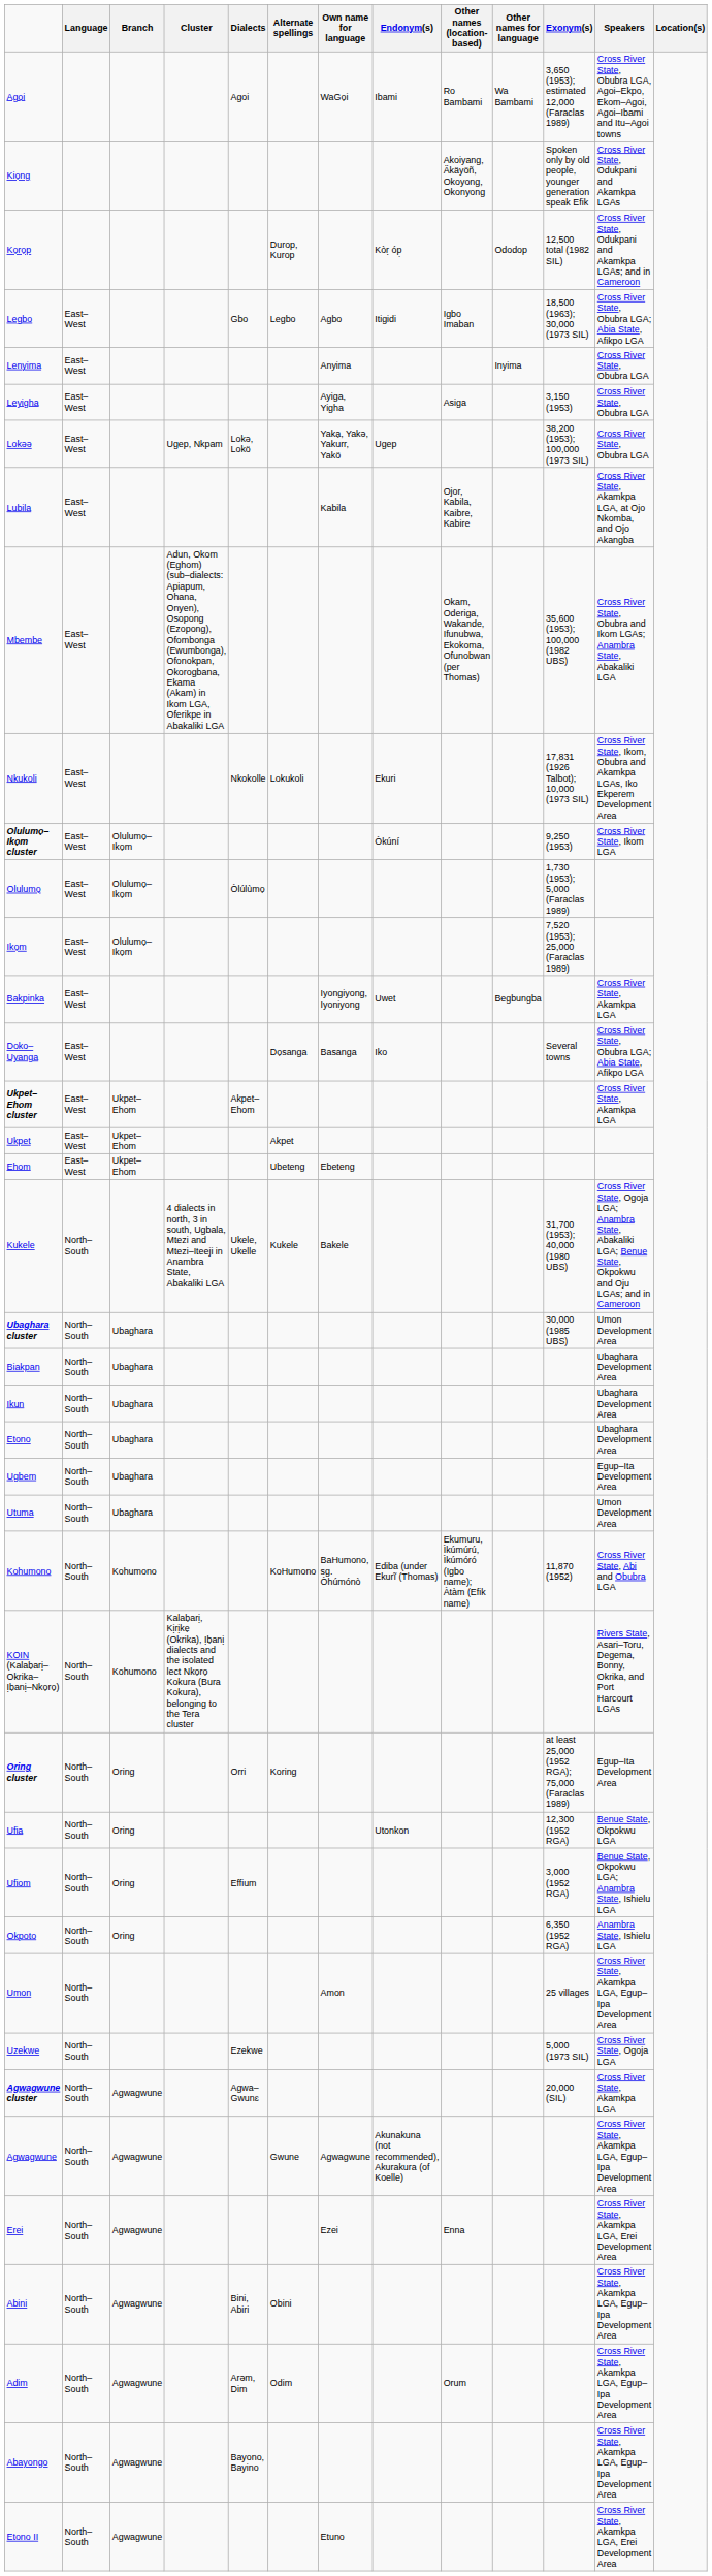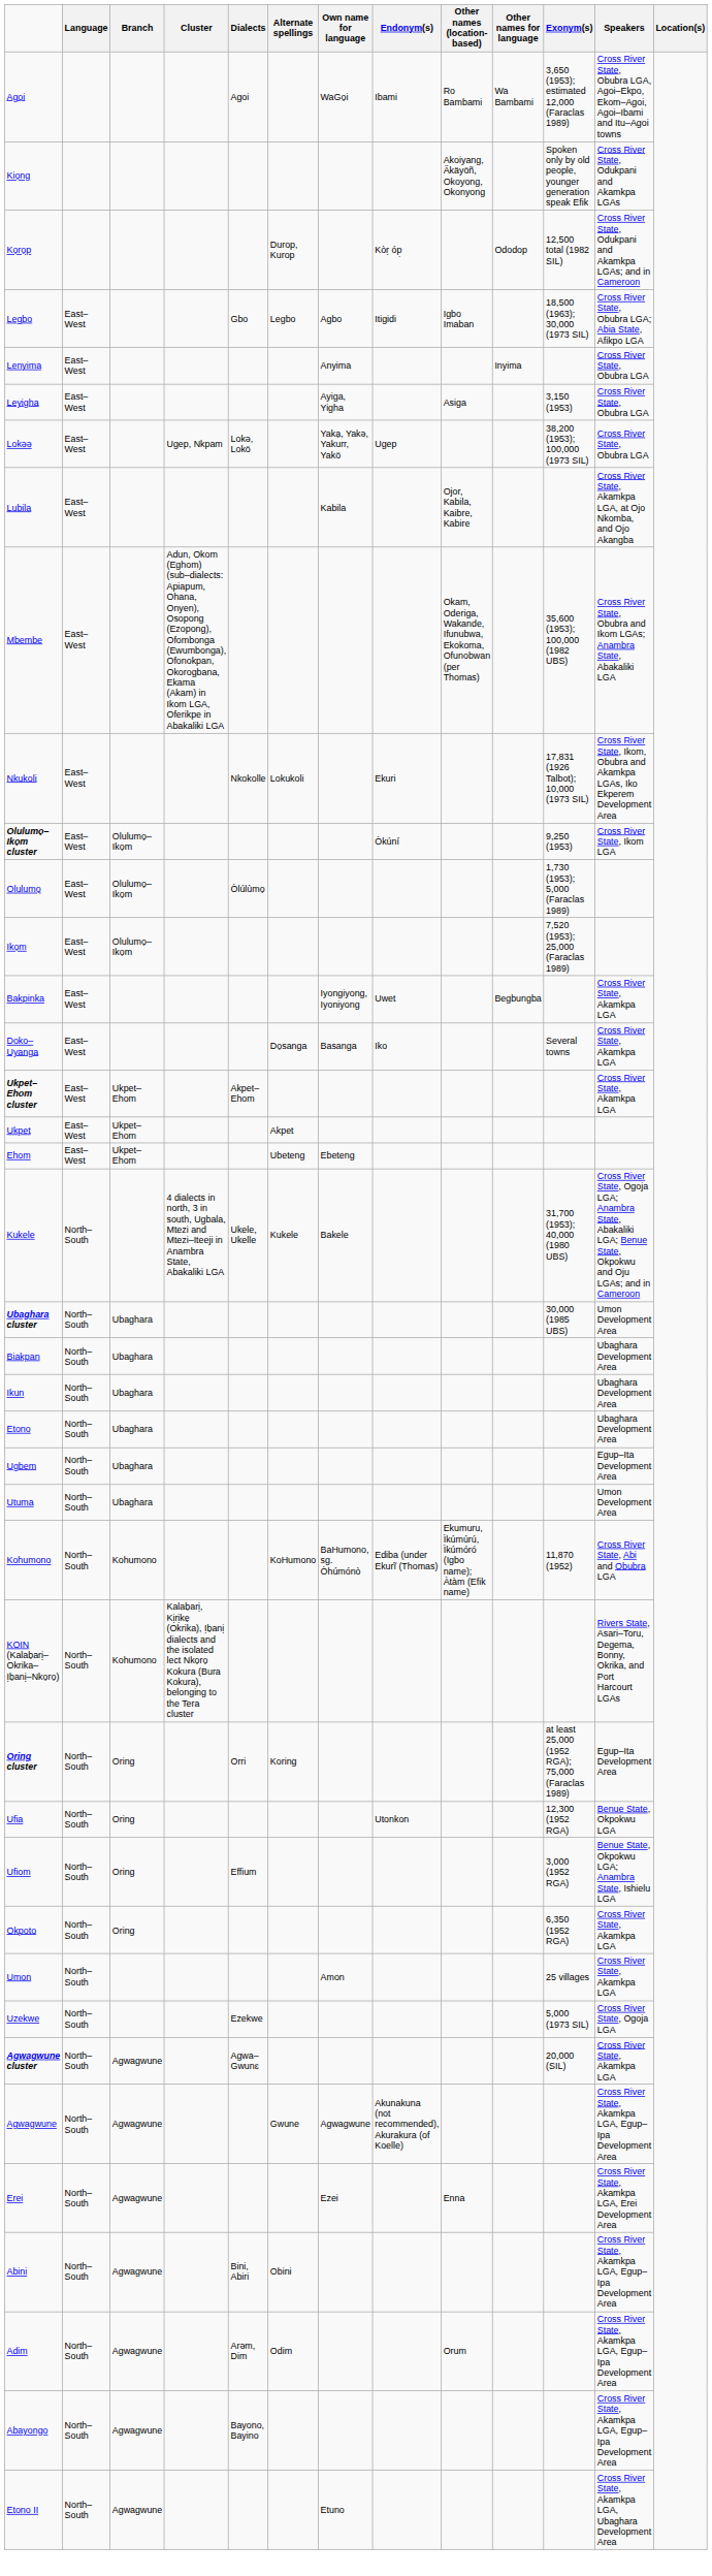 <table class="wikitable sortable"  style="font-size: 75%">
 <tr>
 <td></td>
 <th>Language</th>
 <th>Branch</th>
 <th>Cluster</th>
 <th>Dialects</th>
 <th>Alternate spellings</th>
 <th>Own name for language</th>
 <th><a href='#'>Endonym</a>(s)</th>
 <th>Other names (location-based)</th>
 <th>Other names for language</th>
 <th><a href='#'>Exonym</a>(s)</th>
 <th>Speakers</th>
 <th>Location(s)</th>
 </tr>
 <tr>
 <td><a href='#'>Agọi</a></td>
 <td></td>
 <td></td>
 <td></td>
 <td>Agoi</td>
 <td></td>
 <td>WaGọi</td>
 <td>Ibami</td>
 <td>Ro Bambami</td>
 <td>Wa Bambami</td>
 <td>3,650 (1953); estimated 12,000 (Faraclas 1989)</td>
 <td><a href='#'>Cross River State</a>, Obubra LGA, Agoi–Ekpo, Ekom–Agoi, Agoi–Ibami and Itu–Agoi towns</td>
 </tr>
 <tr>
 <td><a href='#'>Kiọng</a></td>
 <td></td>
 <td></td>
 <td></td>
 <td></td>
 <td></td>
 <td></td>
 <td></td>
 <td>Akoiyang, Äkäyöñ, Okoyong, Okonyong</td>
 <td></td>
 <td>Spoken only by old people, younger generation speak Efik</td>
 <td><a href='#'>Cross River State</a>, Odukpani and Akamkpa LGAs</td>
 </tr>
 <tr>
 <td><a href='#'>Kọrọp</a></td>
 <td></td>
 <td></td>
 <td></td>
 <td></td>
 <td>Durop, Kurop</td>
 <td></td>
 <td>Kòṛ óp̣</td>
 <td></td>
 <td>Ododop</td>
 <td>12,500 total (1982 SIL)</td>
 <td><a href='#'>Cross River State</a>, Odukpani and Akamkpa LGAs; and in <a href='#'>Cameroon</a></td>
 </tr>
 <tr>
 <td><a href='#'>Legbo</a></td>
 <td>East–West</td>
 <td></td>
 <td></td>
 <td>Gbo</td>
 <td>Legbo</td>
 <td>Agbo</td>
 <td>Itigidi</td>
 <td>Igbo Imaban</td>
 <td></td>
 <td>18,500 (1963); 30,000 (1973 SIL)</td>
 <td><a href='#'>Cross River State</a>, Obubra LGA; <a href='#'>Abia State</a>, Afikpo LGA</td>
 </tr>
 <tr>
 <td><a href='#'>Lenyima</a></td>
 <td>East–West</td>
 <td></td>
 <td></td>
 <td></td>
 <td></td>
 <td>Anyima</td>
 <td></td>
 <td></td>
 <td>Inyima</td>
 <td></td>
 <td><a href='#'>Cross River State</a>, Obubra LGA</td>
 </tr>
 <tr>
 <td><a href='#'>Leyigha</a></td>
 <td>East–West</td>
 <td></td>
 <td></td>
 <td></td>
 <td></td>
 <td>Ayiga, Yigha</td>
 <td></td>
 <td>Asiga</td>
 <td></td>
 <td>3,150 (1953)</td>
 <td><a href='#'>Cross River State</a>, Obubra LGA</td>
 </tr>
 <tr>
 <td><a href='#'>Lokәә</a></td>
 <td>East–West</td>
 <td></td>
 <td>Ugep, Nkpam</td>
 <td>Lokә, Lokö</td>
 <td></td>
 <td>Yakạ, Yakә, Yakurr, Yakö</td>
 <td>Ugep</td>
 <td></td>
 <td></td>
 <td>38,200 (1953); 100,000 (1973 SIL)</td>
 <td><a href='#'>Cross River State</a>, Obubra LGA</td>
 </tr>
 <tr>
 <td><a href='#'>Lubila</a></td>
 <td>East–West</td>
 <td></td>
 <td></td>
 <td></td>
 <td></td>
 <td>Kabila</td>
 <td></td>
 <td>Ojor, Kabila, Kaibre, Kabire</td>
 <td></td>
 <td></td>
 <td><a href='#'>Cross River State</a>, Akamkpa LGA, at Ojo Nkomba, and Ojo Akangba</td>
 </tr>
 <tr>
 <td><a href='#'>Mbembe</a></td>
 <td>East–West</td>
 <td></td>
 <td>Adun, Okom (Eghom) (sub–dialects: Apiapum, Ohana, Onyen), Osopong (Ezopong), Ofombonga (Ewumbonga), Ofonokpan, Okorogbana, Ekama (Akam) in Ikom LGA, Oferikpe in Abakaliki LGA</td>
 <td></td>
 <td></td>
 <td></td>
 <td></td>
 <td>Okam, Oderiga, Wakande, Ifunubwa, Ekokoma, Ofunobwan (per Thomas)</td>
 <td></td>
 <td>35,600 (1953); 100,000 (1982 UBS)</td>
 <td><a href='#'>Cross River State</a>, Obubra and Ikom LGAs; <a href='#'>Anambra State</a>, Abakaliki LGA</td>
 </tr>
 <tr>
 <td><a href='#'>Nkukoli</a></td>
 <td>East–West</td>
 <td></td>
 <td></td>
 <td>Nkokolle</td>
 <td>Lokukoli</td>
 <td></td>
 <td>Ekuri</td>
 <td></td>
 <td></td>
 <td>17,831 (1926 Talbot); 10,000 (1973 SIL)</td>
 <td><a href='#'>Cross River State</a>, Ikom, Obubra and Akamkpa LGAs, Iko Ekperem Development Area</td>
 </tr>
 <tr>
 <td><strong><em>Olulumọ–Ikọm cluster</em></strong></td>
 <td>East–West</td>
 <td>Olulumọ–Ikọm</td>
 <td></td>
 <td></td>
 <td></td>
 <td></td>
 <td>Òkúní</td>
 <td></td>
 <td></td>
 <td>9,250 (1953)</td>
 <td><a href='#'>Cross River State</a>, Ikom LGA</td>
 </tr>
 <tr>
 <td><a href='#'>Olulumọ</a></td>
 <td>East–West</td>
 <td>Olulumọ–Ikọm</td>
 <td></td>
 <td>Òlúlùmọ</td>
 <td></td>
 <td></td>
 <td></td>
 <td></td>
 <td></td>
 <td>1,730 (1953); 5,000 (Faraclas 1989)</td>
 <td></td>
 </tr>
 <tr>
 <td><a href='#'>Ikọm</a></td>
 <td>East–West</td>
 <td>Olulumọ–Ikọm</td>
 <td></td>
 <td></td>
 <td></td>
 <td></td>
 <td></td>
 <td></td>
 <td></td>
 <td>7,520 (1953); 25,000 (Faraclas 1989)</td>
 <td></td>
 </tr>
 <tr>
 <td><a href='#'>Bakpinka</a></td>
 <td>East–West</td>
 <td></td>
 <td></td>
 <td></td>
 <td></td>
 <td>Iyongiyong, Iyoniyong</td>
 <td>Uwet</td>
 <td></td>
 <td>Begbungba</td>
 <td></td>
 <td><a href='#'>Cross River State</a>, Akamkpa LGA</td>
 </tr>
 <tr>
 <td><a href='#'>Doko–Uyanga</a></td>
 <td>East–West</td>
 <td></td>
 <td></td>
 <td></td>
 <td>Dọsanga</td>
 <td>Basanga</td>
 <td>Iko</td>
 <td></td>
 <td></td>
 <td>Several towns</td>
-<td><a href='#'>Cross River State</a>, Obubra LGA; <a href='#'>Abia State</a>, Afikpo LGA</td>
+<td><a href='#'>Cross River State</a>, Akamkpa LGA</td>
 </tr>
 <tr>
 <td><strong><em>Ukpet–Ehom cluster</em></strong></td>
 <td>East–West</td>
 <td>Ukpet–Ehom</td>
 <td></td>
 <td>Akpet–Ehom</td>
 <td></td>
 <td></td>
 <td></td>
 <td></td>
 <td></td>
 <td></td>
 <td><a href='#'>Cross River State</a>, Akamkpa LGA</td>
 </tr>
 <tr>
 <td><a href='#'>Ukpet</a></td>
 <td>East–West</td>
 <td>Ukpet–Ehom</td>
 <td></td>
 <td></td>
 <td>Akpet</td>
 <td></td>
 <td></td>
 <td></td>
 <td></td>
 <td></td>
 <td></td>
 </tr>
 <tr>
 <td><a href='#'>Ehom</a></td>
 <td>East–West</td>
 <td>Ukpet–Ehom</td>
 <td></td>
 <td></td>
 <td>Ubeteng</td>
 <td>Ebeteng</td>
 <td></td>
 <td></td>
 <td></td>
 <td></td>
 <td></td>
 </tr>
 <tr>
 <td><a href='#'>Kukele</a></td>
 <td>North–South</td>
 <td></td>
 <td>4 dialects in north, 3 in south, Ugbala, Mtezi and Mtezi–Iteeji in Anambra State, Abakaliki LGA</td>
 <td>Ukele, Ukelle</td>
 <td>Kukele</td>
 <td>Bakele</td>
 <td></td>
 <td></td>
 <td></td>
 <td>31,700 (1953); 40,000 (1980 UBS)</td>
 <td><a href='#'>Cross River State</a>, Ogoja LGA; <a href='#'>Anambra State</a>, Abakaliki LGA; <a href='#'>Benue State</a>, Okpokwu and Oju LGAs; and in <a href='#'>Cameroon</a></td>
 </tr>
 <tr>
 <td><strong><em><a href='#'>Ubaghara</a> cluster</em></strong></td>
 <td>North–South</td>
 <td>Ubaghara</td>
 <td></td>
 <td></td>
 <td></td>
 <td></td>
 <td></td>
 <td></td>
 <td></td>
 <td>30,000 (1985 UBS)</td>
 <td>Umon Development Area</td>
 </tr>
 <tr>
 <td><a href='#'>Biakpan</a></td>
 <td>North–South</td>
 <td>Ubaghara</td>
 <td></td>
 <td></td>
 <td></td>
 <td></td>
 <td></td>
 <td></td>
 <td></td>
 <td></td>
 <td>Ubaghara Development Area</td>
 </tr>
 <tr>
 <td><a href='#'>Ikun</a></td>
 <td>North–South</td>
 <td>Ubaghara</td>
 <td></td>
 <td></td>
 <td></td>
 <td></td>
 <td></td>
 <td></td>
 <td></td>
 <td></td>
 <td>Ubaghara Development Area</td>
 </tr>
 <tr>
 <td><a href='#'>Etono</a></td>
 <td>North–South</td>
 <td>Ubaghara</td>
 <td></td>
 <td></td>
 <td></td>
 <td></td>
 <td></td>
 <td></td>
 <td></td>
 <td></td>
 <td>Ubaghara Development Area</td>
 </tr>
 <tr>
 <td><a href='#'>Ugbem</a></td>
 <td>North–South</td>
 <td>Ubaghara</td>
 <td></td>
 <td></td>
 <td></td>
 <td></td>
 <td></td>
 <td></td>
 <td></td>
 <td></td>
 <td>Egup–Ita Development Area</td>
 </tr>
 <tr>
 <td><a href='#'>Utuma</a></td>
 <td>North–South</td>
 <td>Ubaghara</td>
 <td></td>
 <td></td>
 <td></td>
 <td></td>
 <td></td>
 <td></td>
 <td></td>
 <td></td>
 <td>Umon Development Area</td>
 </tr>
 <tr>
 <td><a href='#'>Kohumono</a></td>
 <td>North–South</td>
 <td>Kohumono</td>
 <td></td>
 <td></td>
 <td>KoHumono</td>
 <td>BaHumono, sg. Òhúmónò</td>
 <td>Ediba (under Ekurĩ (Thomas)</td>
 <td>Ekumuru, Ìkúmúrú, Ìkúmóró (Igbo name); Àtàm (Efik name)</td>
 <td></td>
 <td>11,870 (1952)</td>
 <td><a href='#'>Cross River State</a>, <a href='#'>Abi</a> and <a href='#'>Obubra</a> LGA</td>
 </tr>
 <tr>
 <td><a href='#'>KOIN</a> (Kalaḅarị–Okrika–Ịḅanị–Nkọrọ)</td>
 <td>North–South</td>
 <td>Kohumono</td>
 <td>Kalaḅarị, Kịrịkẹ (Okrika), Ịḅanị dialects and the isolated lect Nkọrọ Kokura (Bura Kokura), belonging to the Tera cluster</td>
 <td></td>
 <td></td>
 <td></td>
 <td></td>
 <td></td>
 <td></td>
 <td></td>
 <td><a href='#'>Rivers State</a>, Asari–Toru, Degema, Bonny, Okrika, and Port Harcourt LGAs</td>
 </tr>
 <tr>
 <td><strong><em><a href='#'>Oring</a> cluster</em></strong></td>
 <td>North–South</td>
 <td>Oring</td>
 <td></td>
 <td>Orri</td>
 <td>Koring</td>
 <td></td>
 <td></td>
 <td></td>
 <td></td>
 <td>at least 25,000 (1952 RGA); 75,000 (Faraclas 1989)</td>
 <td>Egup–Ita Development Area</td>
 </tr>
 <tr>
 <td><a href='#'>Ufia</a></td>
 <td>North–South</td>
 <td>Oring</td>
 <td></td>
 <td></td>
 <td></td>
 <td></td>
 <td>Utonkon</td>
 <td></td>
 <td></td>
 <td>12,300 (1952 RGA)</td>
 <td><a href='#'>Benue State</a>, Okpokwu LGA</td>
 </tr>
 <tr>
 <td><a href='#'>Ufiom</a></td>
 <td>North–South</td>
 <td>Oring</td>
 <td></td>
 <td>Effium</td>
 <td></td>
 <td></td>
 <td></td>
 <td></td>
 <td></td>
 <td>3,000 (1952 RGA)</td>
 <td><a href='#'>Benue State</a>, Okpokwu LGA; <a href='#'>Anambra State</a>, Ishielu LGA</td>
 </tr>
 <tr>
 <td><a href='#'>Okpoto</a></td>
 <td>North–South</td>
 <td>Oring</td>
 <td></td>
 <td></td>
 <td></td>
 <td></td>
 <td></td>
 <td></td>
 <td></td>
 <td>6,350 (1952 RGA)</td>
-<td><a href='#'>Anambra State</a>, Ishielu LGA</td>
+<td><a href='#'>Cross River State</a>, Akamkpa LGA</td>
 </tr>
 <tr>
 <td><a href='#'>Umon</a></td>
 <td>North–South</td>
 <td></td>
 <td></td>
 <td></td>
 <td></td>
 <td>Amon</td>
 <td></td>
 <td></td>
 <td></td>
 <td>25 villages</td>
-<td><a href='#'>Cross River State</a>, Akamkpa LGA, Egup–Ipa Development Area</td>
+<td><a href='#'>Cross River State</a>, Akamkpa LGA</td>
 </tr>
 <tr>
 <td><a href='#'>Uzekwe</a></td>
 <td>North–South</td>
 <td></td>
 <td></td>
 <td>Ezekwe</td>
 <td></td>
 <td></td>
 <td></td>
 <td></td>
 <td></td>
 <td>5,000 (1973 SIL)</td>
 <td><a href='#'>Cross River State</a>, Ogoja LGA</td>
 </tr>
 <tr>
 <td><strong><em><a href='#'>Agwagwune</a> cluster</em></strong></td>
 <td>North–South</td>
 <td>Agwagwune</td>
 <td></td>
 <td>Agwa–Gwunɛ</td>
 <td></td>
 <td></td>
 <td></td>
 <td></td>
 <td></td>
 <td>20,000 (SIL)</td>
 <td><a href='#'>Cross River State</a>, Akamkpa LGA</td>
 </tr>
 <tr>
 <td><a href='#'>Agwagwune</a></td>
 <td>North–South</td>
 <td>Agwagwune</td>
 <td></td>
 <td></td>
 <td>Gwune</td>
 <td>Agwagwune</td>
 <td>Akunakuna (not recommended), Akurakura (of Koelle)</td>
 <td></td>
 <td></td>
 <td></td>
 <td><a href='#'>Cross River State</a>, Akamkpa LGA, Egup–Ipa Development Area</td>
 </tr>
 <tr>
 <td><a href='#'>Erei</a></td>
 <td>North–South</td>
 <td>Agwagwune</td>
 <td></td>
 <td></td>
 <td></td>
 <td>Ezei</td>
 <td></td>
 <td>Enna</td>
 <td></td>
 <td></td>
 <td><a href='#'>Cross River State</a>, Akamkpa LGA, Erei Development Area</td>
 </tr>
 <tr>
 <td><a href='#'>Abini</a></td>
 <td>North–South</td>
 <td>Agwagwune</td>
 <td></td>
 <td>Bini, Abiri</td>
 <td>Obini</td>
 <td></td>
 <td></td>
 <td></td>
 <td></td>
 <td></td>
 <td><a href='#'>Cross River State</a>, Akamkpa LGA, Egup–Ipa Development Area</td>
 </tr>
 <tr>
 <td><a href='#'>Adim</a></td>
 <td>North–South</td>
 <td>Agwagwune</td>
 <td></td>
 <td>Arәm, Dim</td>
 <td>Odim</td>
 <td></td>
 <td></td>
 <td>Orum</td>
 <td></td>
 <td></td>
 <td><a href='#'>Cross River State</a>, Akamkpa LGA, Egup–Ipa Development Area</td>
 </tr>
 <tr>
 <td><a href='#'>Abayongo</a></td>
 <td>North–South</td>
 <td>Agwagwune</td>
 <td></td>
 <td>Bayono, Bayino</td>
 <td></td>
 <td></td>
 <td></td>
 <td></td>
 <td></td>
 <td></td>
 <td><a href='#'>Cross River State</a>, Akamkpa LGA, Egup–Ipa Development Area</td>
 </tr>
 <tr>
 <td><a href='#'>Etono II</a></td>
 <td>North–South</td>
 <td>Agwagwune</td>
 <td></td>
 <td></td>
 <td></td>
 <td>Etuno</td>
 <td></td>
 <td></td>
 <td></td>
 <td></td>
-<td><a href='#'>Cross River State</a>, Akamkpa LGA, Erei Development Area</td>
+<td><a href='#'>Cross River State</a>, Akamkpa LGA, Ubaghara Development Area</td>
 </tr>
 </table>
